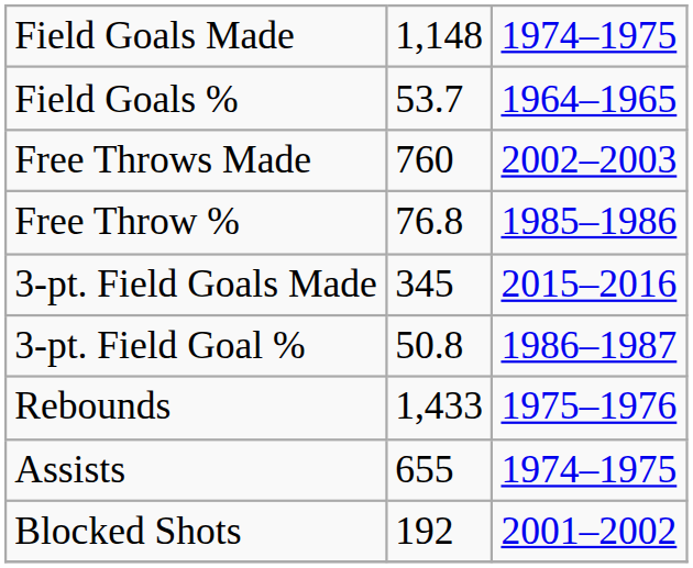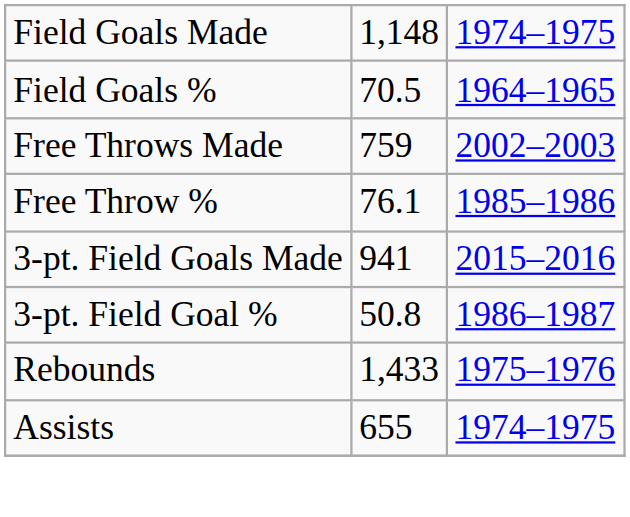 <table class="wikitable">
 <tr>
 <td>Field Goals Made</td>
 <td>1,148</td>
 <td><a href='#'>1974–1975</a></td>
 </tr>
 <tr>
 <td>Field Goals %</td>
-<td>53.7</td>
+<td>70.5</td>
 <td><a href='#'>1964–1965</a></td>
 </tr>
 <tr>
 <td>Free Throws Made</td>
-<td>760</td>
+<td>759</td>
 <td><a href='#'>2002–2003</a></td>
 </tr>
 <tr>
 <td>Free Throw %</td>
-<td>76.8</td>
+<td>76.1</td>
 <td><a href='#'>1985–1986</a></td>
 </tr>
 <tr>
 <td>3-pt. Field Goals Made</td>
-<td>345</td>
+<td>941</td>
 <td><a href='#'>2015–2016</a></td>
 </tr>
 <tr>
 <td>3-pt. Field Goal %</td>
 <td>50.8</td>
 <td><a href='#'>1986–1987</a></td>
 </tr>
 <tr>
 <td>Rebounds</td>
 <td>1,433</td>
 <td><a href='#'>1975–1976</a></td>
 </tr>
 <tr>
 <td>Assists</td>
 <td>655</td>
 <td><a href='#'>1974–1975</a></td>
 </tr>
 <tr>
-<td>Blocked Shots</td>
-<td>192</td>
-<td><a href='#'>2001–2002</a></td>
-</tr>
-<tr>
 </tr>
 </table>
